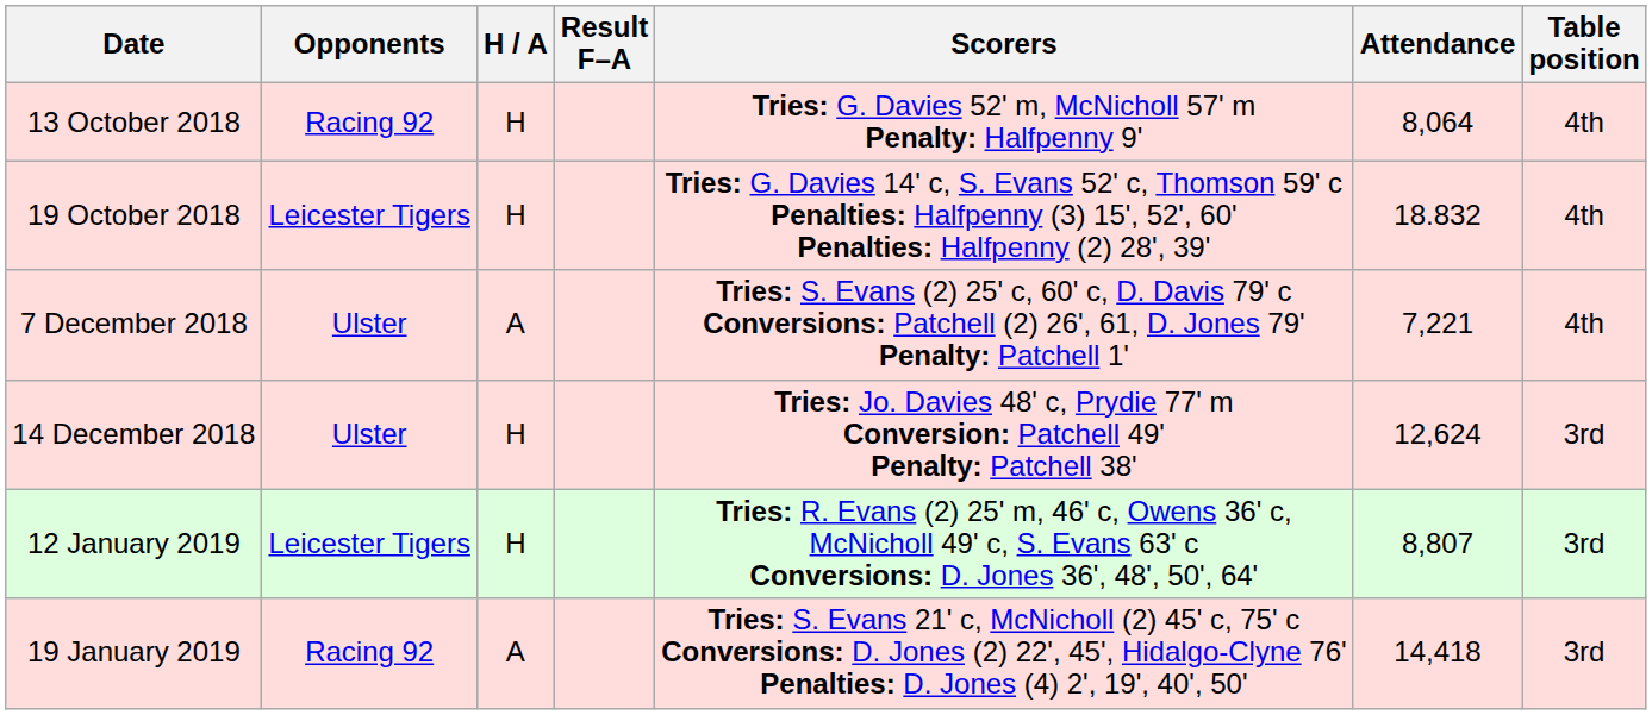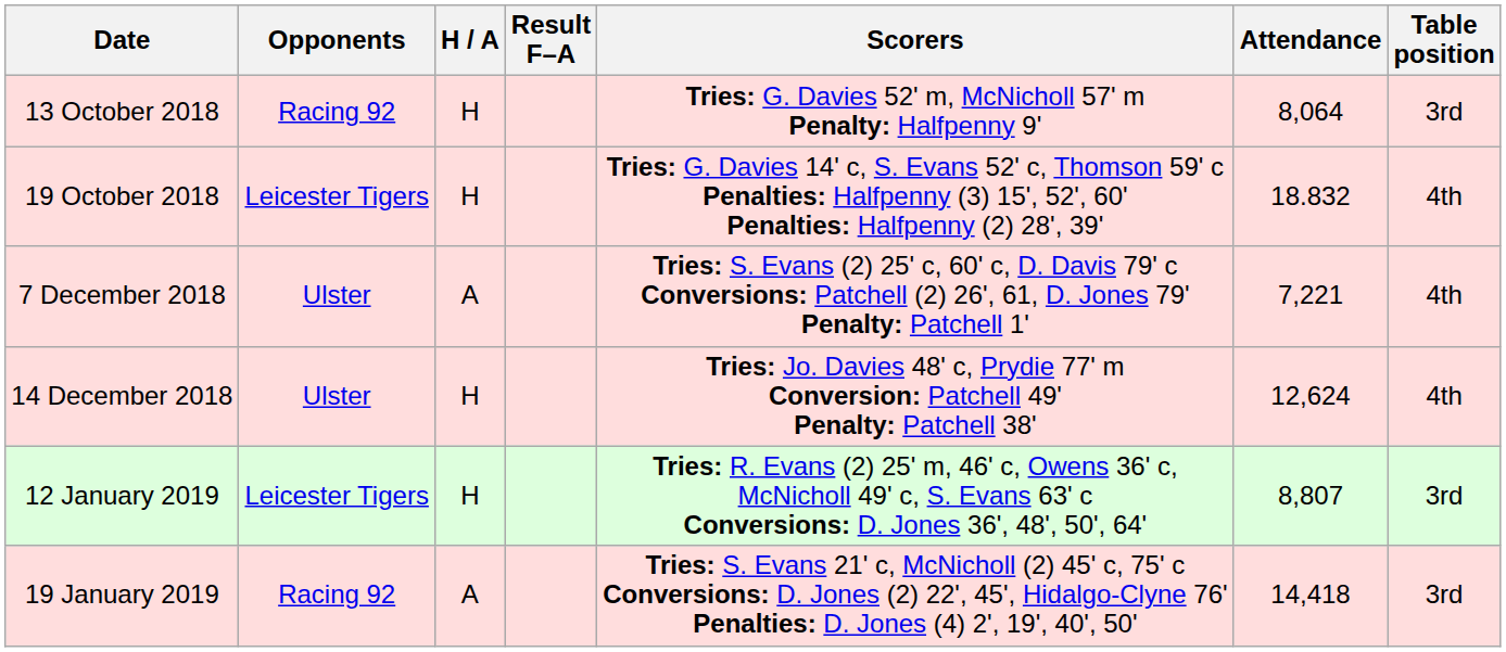 <table class="wikitable" style="text-align:center">
 <tr>
 <th>Date</th>
 <th>Opponents</th>
 <th>H / A</th>
 <th>Result<br>F–A</th>
 <th>Scorers</th>
 <th>Attendance</th>
 <th>Table<br>position</th>
 </tr>
 <tr bgcolor="ffdddd">
 <td>13 October 2018</td>
 <td><a href='#'>Racing 92</a></td>
 <td>H</td>
 <td></td>
 <td><strong>Tries:</strong> <a href='#'>G. Davies</a> 52' m, <a href='#'>McNicholl</a> 57' m <br> <strong>Penalty:</strong> <a href='#'>Halfpenny</a> 9'</td>
 <td>8,064</td>
-<td>4th</td>
+<td>3rd</td>
 </tr>
 <tr bgcolor="ffdddd">
 <td>19 October 2018</td>
 <td><a href='#'>Leicester Tigers</a></td>
 <td>H</td>
 <td></td>
 <td><strong>Tries:</strong> <a href='#'>G. Davies</a> 14' c, <a href='#'>S. Evans</a> 52' c, <a href='#'>Thomson</a> 59' c <br> <strong>Penalties:</strong> <a href='#'>Halfpenny</a> (3) 15', 52', 60' <br> <strong>Penalties:</strong> <a href='#'>Halfpenny</a> (2) 28', 39'</td>
 <td>18.832</td>
 <td>4th</td>
 </tr>
 <tr bgcolor="ffdddd">
 <td>7 December 2018</td>
 <td><a href='#'>Ulster</a></td>
 <td>A</td>
 <td></td>
 <td><strong>Tries:</strong> <a href='#'>S. Evans</a> (2) 25' c, 60' c, <a href='#'>D. Davis</a> 79' c <br> <strong>Conversions:</strong> <a href='#'>Patchell</a> (2) 26', 61, <a href='#'>D. Jones</a> 79' <br> <strong>Penalty:</strong> <a href='#'>Patchell</a> 1'</td>
 <td>7,221</td>
 <td>4th</td>
 </tr>
 <tr bgcolor="ffdddd">
 <td>14 December 2018</td>
 <td><a href='#'>Ulster</a></td>
 <td>H</td>
 <td></td>
 <td><strong>Tries:</strong> <a href='#'>Jo. Davies</a> 48' c, <a href='#'>Prydie</a> 77' m <br> <strong>Conversion:</strong> <a href='#'>Patchell</a> 49' <br> <strong>Penalty:</strong> <a href='#'>Patchell</a> 38'</td>
 <td>12,624</td>
-<td>3rd</td>
+<td>4th</td>
 </tr>
 <tr bgcolor="ddffdd">
 <td>12 January 2019</td>
 <td><a href='#'>Leicester Tigers</a></td>
 <td>H</td>
 <td></td>
 <td><strong>Tries:</strong> <a href='#'>R. Evans</a> (2) 25' m, 46' c, <a href='#'>Owens</a> 36' c, <br><a href='#'>McNicholl</a> 49' c, <a href='#'>S. Evans</a> 63' c <br> <strong>Conversions:</strong> <a href='#'>D. Jones</a> 36', 48', 50', 64'</td>
 <td>8,807</td>
 <td>3rd</td>
 </tr>
 <tr bgcolor="ffdddd">
 <td>19 January 2019</td>
 <td><a href='#'>Racing 92</a></td>
 <td>A</td>
 <td></td>
 <td><strong>Tries:</strong> <a href='#'>S. Evans</a> 21' c, <a href='#'>McNicholl</a> (2) 45' c, 75' c<br><strong>Conversions:</strong> <a href='#'>D. Jones</a> (2) 22', 45', <a href='#'>Hidalgo-Clyne</a> 76'<br><strong>Penalties:</strong> <a href='#'>D. Jones</a> (4) 2', 19', 40', 50'</td>
 <td>14,418</td>
 <td>3rd</td>
 </tr>
 </table>
